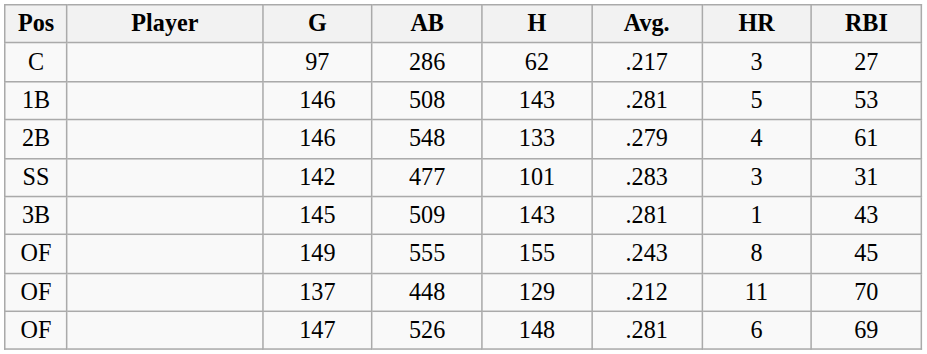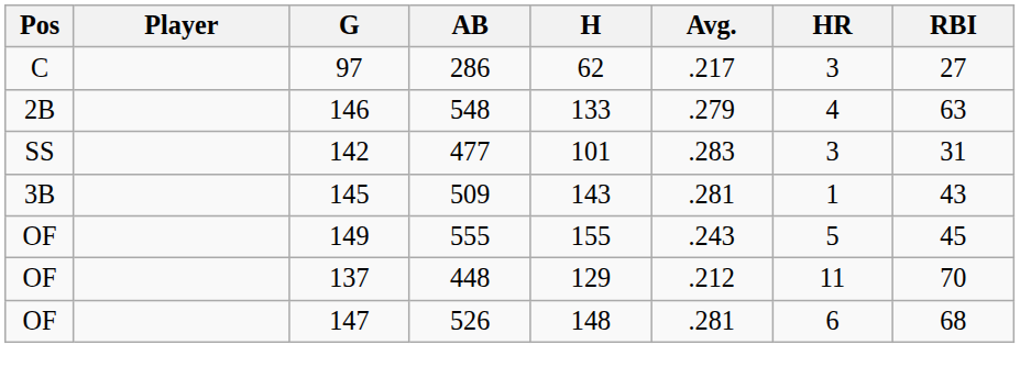 <table class="wikitable sortable">
 <tr>
 <th bgcolor="#DDDDFF" width="5%">Pos</th>
 <th bgcolor="#DDDDFF" width="16%">Player</th>
 <th bgcolor="#DDDDFF" width="9%">G</th>
 <th bgcolor="#DDDDFF" width="9%">AB</th>
 <th bgcolor="#DDDDFF" width="9%">H</th>
 <th bgcolor="#DDDDFF" width="9%">Avg.</th>
 <th bgcolor="#DDDDFF" width="9%">HR</th>
 <th bgcolor="#DDDDFF" width="9%">RBI</th>
 </tr>
 <tr align="center">
 <td>C</td>
 <td></td>
 <td>97</td>
 <td>286</td>
 <td>62</td>
 <td>.217</td>
 <td>3</td>
 <td>27</td>
 </tr>
 <tr align="center">
-<td>1B</td>
-<td></td>
-<td>146</td>
-<td>508</td>
-<td>143</td>
-<td>.281</td>
-<td>5</td>
-<td>53</td>
-</tr>
-<tr align="center">
 <td>2B</td>
 <td></td>
 <td>146</td>
 <td>548</td>
 <td>133</td>
 <td>.279</td>
 <td>4</td>
-<td>61</td>
+<td>63</td>
 </tr>
 <tr align="center">
 <td>SS</td>
 <td></td>
 <td>142</td>
 <td>477</td>
 <td>101</td>
 <td>.283</td>
 <td>3</td>
 <td>31</td>
 </tr>
 <tr align="center">
 <td>3B</td>
 <td></td>
 <td>145</td>
 <td>509</td>
 <td>143</td>
 <td>.281</td>
 <td>1</td>
 <td>43</td>
 </tr>
 <tr align="center">
 <td>OF</td>
 <td></td>
 <td>149</td>
 <td>555</td>
 <td>155</td>
 <td>.243</td>
-<td>8</td>
+<td>5</td>
 <td>45</td>
 </tr>
 <tr align="center">
 <td>OF</td>
 <td></td>
 <td>137</td>
 <td>448</td>
 <td>129</td>
 <td>.212</td>
 <td>11</td>
 <td>70</td>
 </tr>
 <tr align="center">
 <td>OF</td>
 <td></td>
 <td>147</td>
 <td>526</td>
 <td>148</td>
 <td>.281</td>
 <td>6</td>
-<td>69</td>
+<td>68</td>
 </tr>
 </table>
